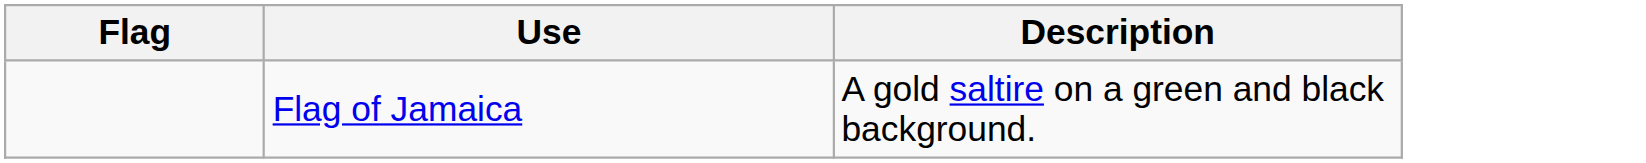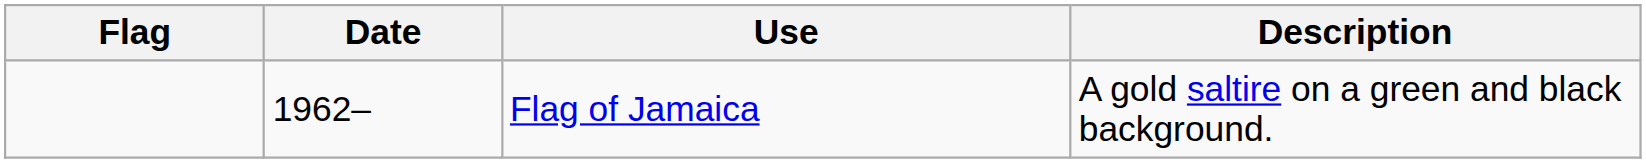 <table class="wikitable">
 <tr>
 <th width="110">Flag</th>
+<th width="100">Date</th>
 <th width="250">Use</th>
 <th width="250">Description</th>
 </tr>
 <tr>
 <td></td>
+<td>1962–</td>
 <td><a href='#'>Flag of Jamaica</a></td>
 <td>A gold <a href='#'>saltire</a> on a green and black background.</td>
 </tr>
 </table>
